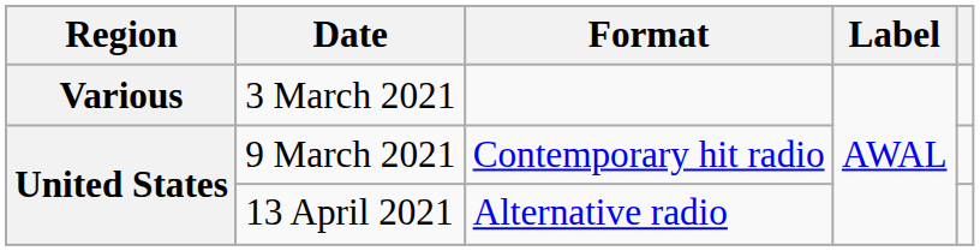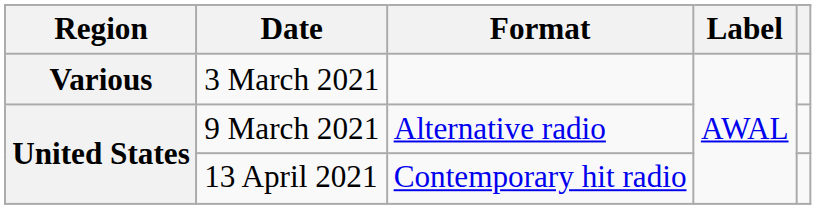 <table class="wikitable plainrowheaders">
 <tr>
 <th scope="col">Region</th>
 <th scope="col">Date</th>
 <th scope="col">Format</th>
 <th scope="col">Label</th>
 <th scope="col"></th>
 </tr>
 <tr>
 <th scope="row">Various</th>
 <td>3 March 2021</td>
 <td></td>
 <td rowspan="3"><a href='#'>AWAL</a></td>
 <td></td>
 </tr>
 <tr>
 <th scope="row" rowspan="2">United States</th>
 <td>9 March 2021</td>
-<td><a href='#'>Contemporary hit radio</a></td>
+<td><a href='#'>Alternative radio</a></td>
 <td></td>
 </tr>
 <tr>
 <td>13 April 2021</td>
-<td><a href='#'>Alternative radio</a></td>
+<td><a href='#'>Contemporary hit radio</a></td>
 <td></td>
 </tr>
 </table>
